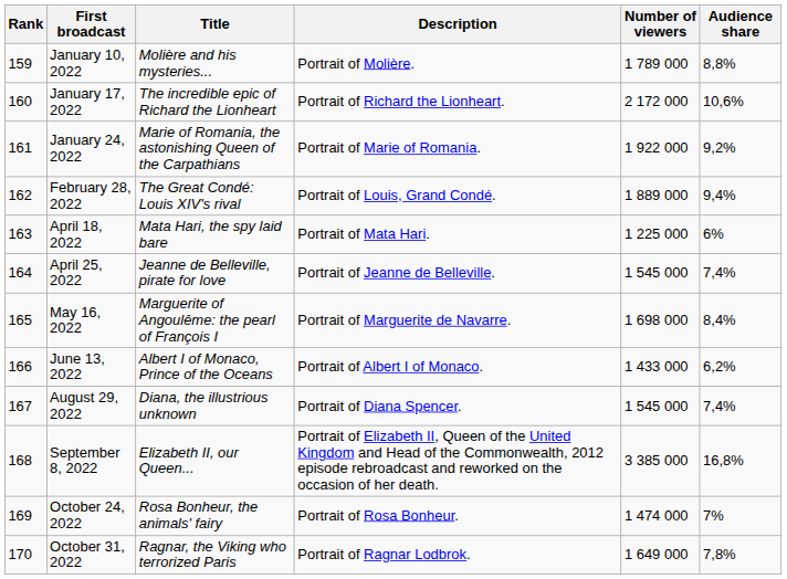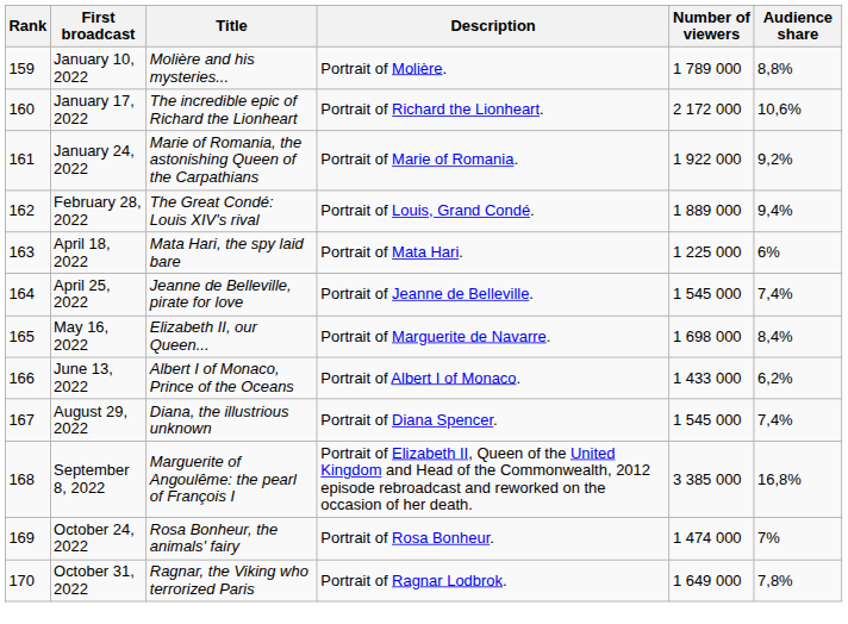 <table class="wikitable">
 <tr>
 <th>Rank</th>
 <th>First broadcast</th>
 <th>Title</th>
 <th>Description</th>
 <th>Number of viewers</th>
 <th>Audience share</th>
 </tr>
 <tr>
 <td>159</td>
 <td>January 10, 2022</td>
 <td><em>Molière and his mysteries...</em></td>
 <td>Portrait of <a href='#'>Molière</a>.</td>
 <td>1 789 000</td>
 <td>8,8%</td>
 </tr>
 <tr>
 <td>160</td>
 <td>January 17, 2022</td>
 <td><em>The incredible epic of Richard the Lionheart</em></td>
 <td>Portrait of <a href='#'>Richard the Lionheart</a>.</td>
 <td>2 172 000</td>
 <td>10,6%</td>
 </tr>
 <tr>
 <td>161</td>
 <td>January 24, 2022</td>
 <td><em>Marie of Romania, the astonishing Queen of the Carpathians</em></td>
 <td>Portrait of <a href='#'>Marie of Romania</a>.</td>
 <td>1 922 000</td>
 <td>9,2%</td>
 </tr>
 <tr>
 <td>162</td>
 <td>February 28, 2022</td>
 <td><em>The Great Condé: Louis XIV's rival</em></td>
 <td>Portrait of <a href='#'>Louis, Grand Condé</a>.</td>
 <td>1 889 000</td>
 <td>9,4%</td>
 </tr>
 <tr>
 <td>163</td>
 <td>April 18, 2022</td>
 <td><em>Mata Hari, the spy laid bare</em></td>
 <td>Portrait of <a href='#'>Mata Hari</a>.</td>
 <td>1 225 000</td>
 <td>6%</td>
 </tr>
 <tr>
 <td>164</td>
 <td>April 25, 2022</td>
 <td><em>Jeanne de Belleville, pirate for love</em></td>
 <td>Portrait of <a href='#'>Jeanne de Belleville</a>.</td>
 <td>1 545 000</td>
 <td>7,4%</td>
 </tr>
 <tr>
 <td>165</td>
 <td>May 16, 2022</td>
-<td><em>Marguerite</em> <em>of Angoulême: the pearl of François I</em></td>
+<td><em>Elizabeth II, our Queen...</em></td>
 <td>Portrait of <a href='#'>Marguerite de Navarre</a>.</td>
 <td>1 698 000</td>
 <td>8,4%</td>
 </tr>
 <tr>
 <td>166</td>
 <td>June 13, 2022</td>
 <td><em>Albert I of Monaco, Prince of the Oceans</em></td>
 <td>Portrait of <a href='#'>Albert I of Monaco</a>.</td>
 <td>1 433 000</td>
 <td>6,2%</td>
 </tr>
 <tr>
 <td>167</td>
 <td>August 29, 2022</td>
 <td><em>Diana, the illustrious unknown</em></td>
 <td>Portrait of <a href='#'>Diana Spencer</a>.</td>
 <td>1 545 000</td>
 <td>7,4%</td>
 </tr>
 <tr>
 <td>168</td>
 <td>September 8, 2022</td>
-<td><em>Elizabeth II, our Queen...</em></td>
+<td><em>Marguerite</em> <em>of Angoulême: the pearl of François I</em></td>
 <td>Portrait of <a href='#'>Elizabeth II</a>, Queen of the <a href='#'>United Kingdom</a> and Head of the Commonwealth, 2012 episode rebroadcast and reworked on the occasion of her death.</td>
 <td>3 385 000</td>
 <td>16,8%</td>
 </tr>
 <tr>
 <td>169</td>
 <td>October 24, 2022</td>
 <td><em>Rosa Bonheur, the animals' fairy</em></td>
 <td>Portrait of <a href='#'>Rosa Bonheur</a>.</td>
 <td>1 474 000</td>
 <td>7%</td>
 </tr>
 <tr>
 <td>170</td>
 <td>October 31, 2022</td>
 <td><em>Ragnar, the Viking who terrorized Paris</em></td>
 <td>Portrait of <a href='#'>Ragnar Lodbrok</a>.</td>
 <td>1 649 000</td>
 <td>7,8%</td>
 </tr>
 </table>
